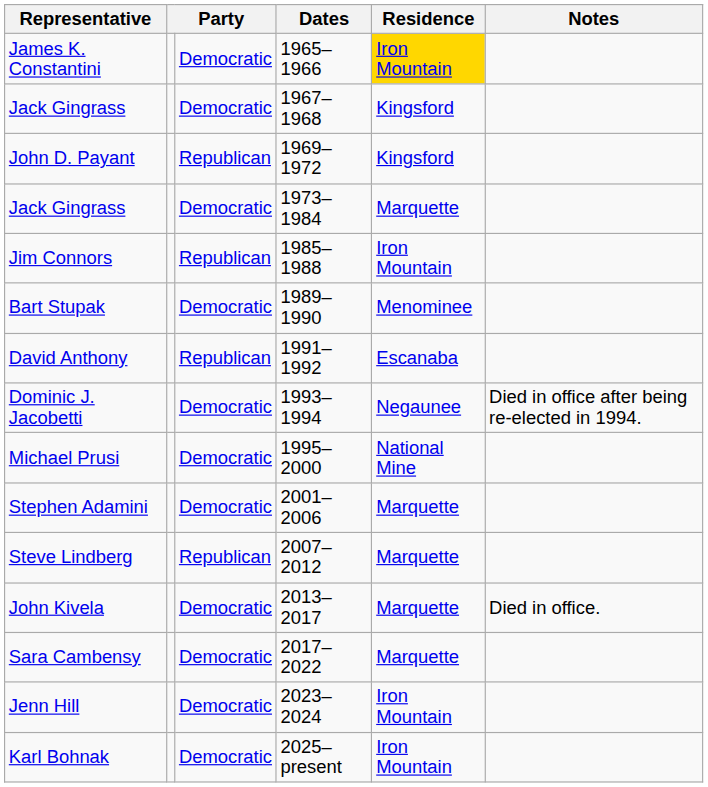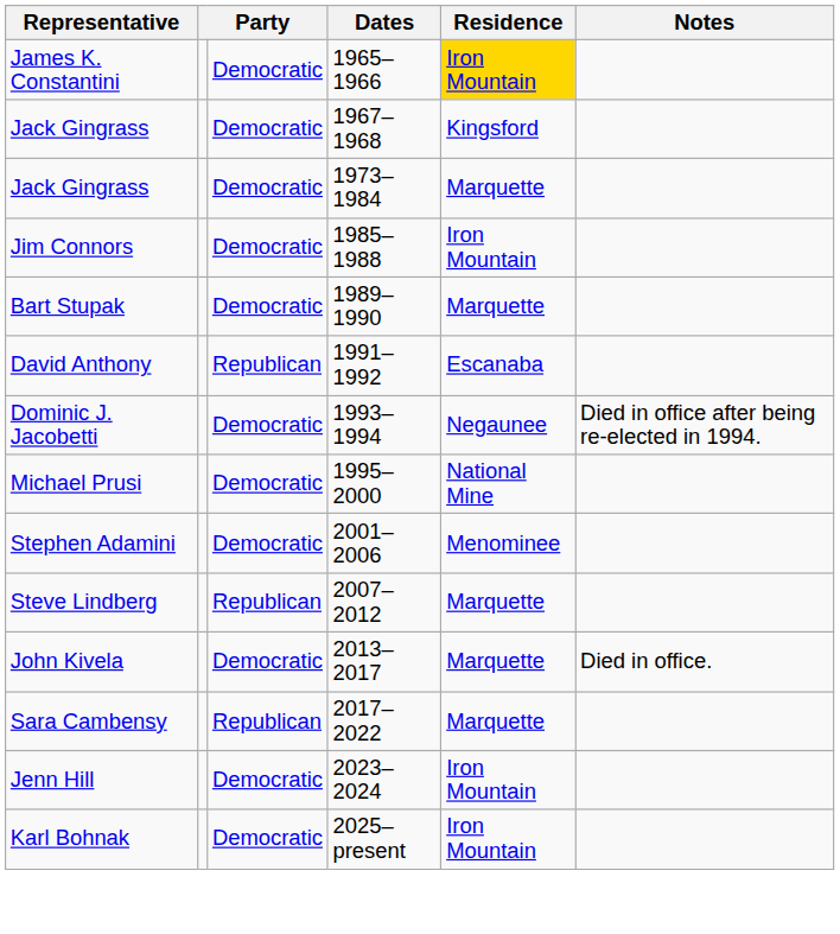 <table class=wikitable>
 <tr valign=bottom>
 <th>Representative</th>
 <th colspan="2">Party</th>
 <th>Dates</th>
 <th>Residence</th>
 <th>Notes</th>
 </tr>
 <tr>
 <td><a href='#'>James K. Constantini</a></td>
 <td bgcolor=></td>
 <td><a href='#'>Democratic</a></td>
 <td>1965–1966</td>
 <td style="background: gold;"><a href='#'>Iron Mountain</a></td>
 <td></td>
 </tr>
 <tr>
 <td><a href='#'>Jack Gingrass</a></td>
 <td bgcolor=></td>
 <td><a href='#'>Democratic</a></td>
 <td>1967–1968</td>
 <td><a href='#'>Kingsford</a></td>
 <td></td>
 </tr>
 <tr>
-<td><a href='#'>John D. Payant</a></td>
-<td bgcolor=></td>
-<td><a href='#'>Republican</a></td>
-<td>1969–1972</td>
-<td><a href='#'>Kingsford</a></td>
-<td></td>
-</tr>
-<tr>
 <td><a href='#'>Jack Gingrass</a></td>
 <td bgcolor=></td>
 <td><a href='#'>Democratic</a></td>
 <td>1973–1984</td>
 <td><a href='#'>Marquette</a></td>
 <td></td>
 </tr>
 <tr>
 <td><a href='#'>Jim Connors</a></td>
 <td bgcolor=></td>
-<td><a href='#'>Republican</a></td>
+<td><a href='#'>Democratic</a></td>
 <td>1985–1988</td>
 <td><a href='#'>Iron Mountain</a></td>
 <td></td>
 </tr>
 <tr>
 <td><a href='#'>Bart Stupak</a></td>
 <td bgcolor=></td>
 <td><a href='#'>Democratic</a></td>
 <td>1989–1990</td>
-<td><a href='#'>Menominee</a></td>
+<td><a href='#'>Marquette</a></td>
 <td></td>
 </tr>
 <tr>
 <td><a href='#'>David Anthony</a></td>
 <td bgcolor=></td>
 <td><a href='#'>Republican</a></td>
 <td>1991–1992</td>
 <td><a href='#'>Escanaba</a></td>
 <td></td>
 </tr>
 <tr>
 <td><a href='#'>Dominic J. Jacobetti</a></td>
 <td bgcolor=></td>
 <td><a href='#'>Democratic</a></td>
 <td>1993–1994</td>
 <td><a href='#'>Negaunee</a></td>
 <td>Died in office after being re-elected in 1994.</td>
 </tr>
 <tr>
 <td><a href='#'>Michael Prusi</a></td>
 <td bgcolor=></td>
 <td><a href='#'>Democratic</a></td>
 <td>1995–2000</td>
 <td><a href='#'>National Mine</a></td>
 <td></td>
 </tr>
 <tr>
 <td><a href='#'>Stephen Adamini</a></td>
 <td bgcolor=></td>
 <td><a href='#'>Democratic</a></td>
 <td>2001–2006</td>
-<td><a href='#'>Marquette</a></td>
+<td><a href='#'>Menominee</a></td>
 <td></td>
 </tr>
 <tr>
 <td><a href='#'>Steve Lindberg</a></td>
 <td bgcolor=></td>
 <td><a href='#'>Republican</a></td>
 <td>2007–2012</td>
 <td><a href='#'>Marquette</a></td>
 <td></td>
 </tr>
 <tr>
 <td><a href='#'>John Kivela</a></td>
 <td bgcolor=></td>
 <td><a href='#'>Democratic</a></td>
 <td>2013–2017</td>
 <td><a href='#'>Marquette</a></td>
 <td>Died in office.</td>
 </tr>
 <tr>
 <td><a href='#'>Sara Cambensy</a></td>
 <td bgcolor=></td>
-<td><a href='#'>Democratic</a></td>
+<td><a href='#'>Republican</a></td>
 <td>2017–2022</td>
 <td><a href='#'>Marquette</a></td>
 <td></td>
 </tr>
 <tr>
 <td><a href='#'>Jenn Hill</a></td>
 <td bgcolor=></td>
 <td><a href='#'>Democratic</a></td>
 <td>2023–2024</td>
 <td><a href='#'>Iron Mountain</a></td>
 <td></td>
 </tr>
 <tr>
 <td><a href='#'>Karl Bohnak</a></td>
 <td bgcolor=></td>
 <td><a href='#'>Democratic</a></td>
 <td>2025–present</td>
 <td><a href='#'>Iron Mountain</a></td>
 <td></td>
 </tr>
 </table>
